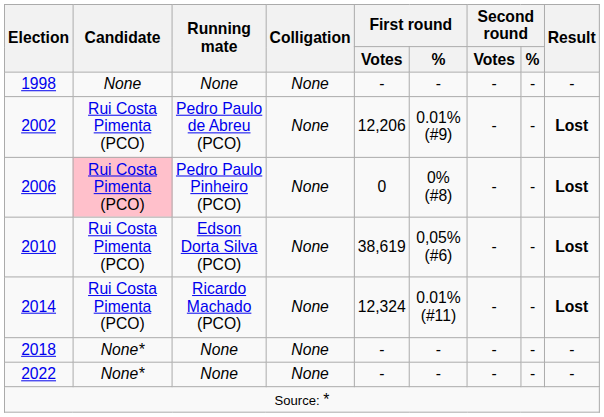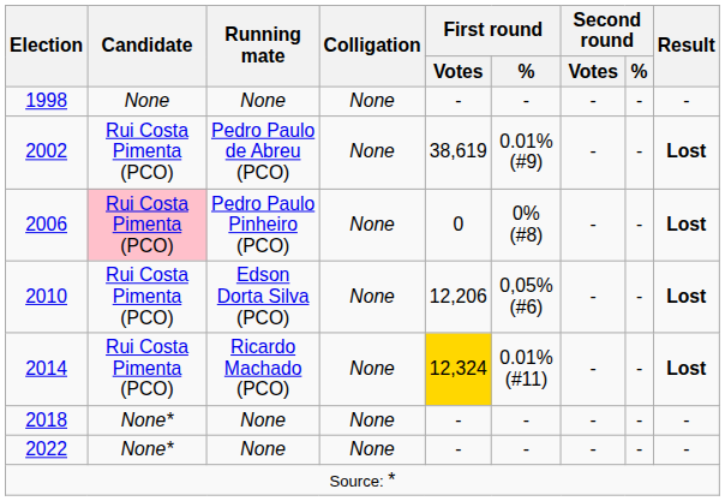 <table class="wikitable" style="text-align:center">
 <tr>
 <th rowspan="2">Election</th>
 <th rowspan="2">Candidate</th>
 <th rowspan="2">Running mate</th>
 <th rowspan="2">Colligation</th>
 <th colspan="2">First round</th>
 <th colspan="2">Second round</th>
 <th rowspan="2">Result</th>
 </tr>
 <tr>
 <th>Votes</th>
 <th>%</th>
 <th>Votes</th>
 <th>%</th>
 </tr>
 <tr>
 <td><a href='#'>1998</a></td>
 <td><em>None</em></td>
 <td><em>None</em></td>
 <td><em>None</em></td>
 <td>-</td>
 <td>-</td>
 <td>-</td>
 <td>-</td>
 <td>-</td>
 </tr>
 <tr>
 <td><a href='#'>2002</a></td>
 <td><a href='#'>Rui Costa Pimenta</a> (PCO)</td>
 <td><a href='#'>Pedro Paulo de Abreu</a> (PCO)</td>
 <td><em>None</em></td>
-<td>12,206</td>
+<td>38,619</td>
 <td>0.01% (#9)</td>
 <td>-</td>
 <td>-</td>
 <td><strong>Lost</strong> </td>
 </tr>
 <tr>
 <td><a href='#'>2006</a></td>
 <td style="background: pink;"><a href='#'>Rui Costa Pimenta</a> (PCO)</td>
 <td><a href='#'>Pedro Paulo Pinheiro</a> (PCO)</td>
 <td><em>None</em></td>
 <td>0</td>
 <td>0% (#8)</td>
 <td>-</td>
 <td>-</td>
 <td><strong>Lost</strong> </td>
 </tr>
 <tr>
 <td><a href='#'>2010</a></td>
 <td><a href='#'>Rui Costa Pimenta</a> (PCO)</td>
 <td><a href='#'>Edson Dorta Silva</a> (PCO)</td>
 <td><em>None</em></td>
-<td>38,619</td>
+<td>12,206</td>
 <td>0,05% (#6)</td>
 <td>-</td>
 <td>-</td>
 <td><strong>Lost</strong> </td>
 </tr>
 <tr>
 <td><a href='#'>2014</a></td>
 <td><a href='#'>Rui Costa Pimenta</a> (PCO)</td>
 <td><a href='#'>Ricardo Machado</a> (PCO)</td>
 <td><em>None</em></td>
-<td>12,324</td>
+<td style="background: gold;">12,324</td>
 <td>0.01% (#11)</td>
 <td>-</td>
 <td>-</td>
 <td><strong>Lost</strong> </td>
 </tr>
 <tr>
 <td><a href='#'>2018</a></td>
 <td><em>None*</em></td>
 <td><em>None</em></td>
 <td><em>None</em></td>
 <td>-</td>
 <td>-</td>
 <td>-</td>
 <td>-</td>
 <td>-</td>
 </tr>
 <tr>
 <td><a href='#'>2022</a></td>
 <td><em>None*</em></td>
 <td><em>None</em></td>
 <td><em>None</em></td>
 <td>-</td>
 <td>-</td>
 <td>-</td>
 <td>-</td>
 <td>-</td>
 </tr>
 <tr>
 <td colspan="9"><small>Source: </small>*</td>
 </tr>
 </table>
